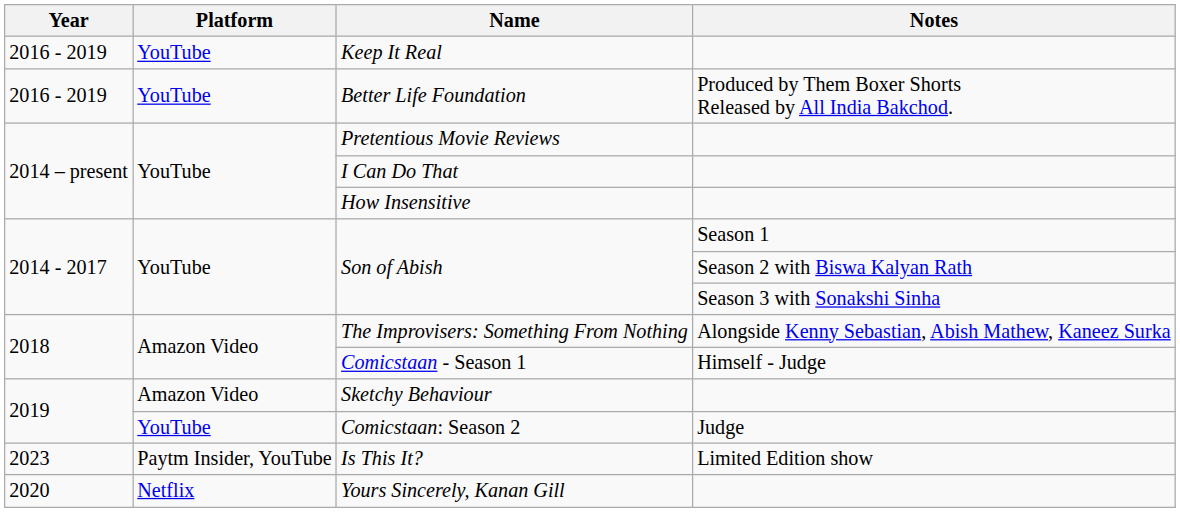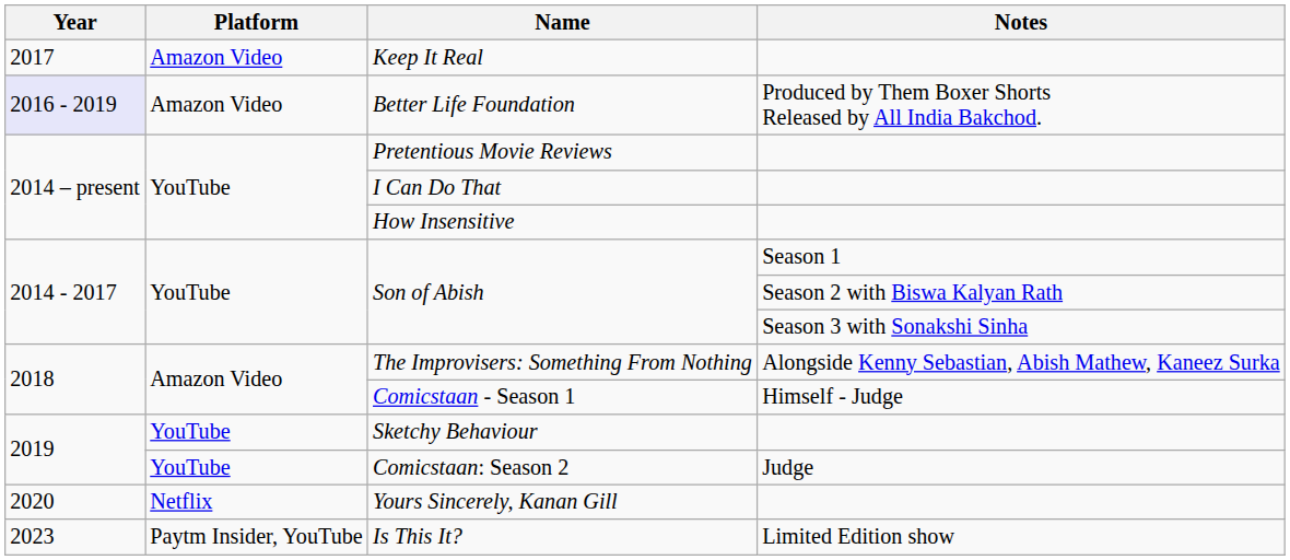 <table class="wikitable sortable">
 <tr>
 <th>Year</th>
 <th>Platform</th>
 <th>Name</th>
 <th>Notes</th>
 </tr>
 <tr>
-<td>2016 - 2019</td>
-<td><a href='#'>YouTube</a></td>
+<td>2017</td>
+<td><a href='#'>Amazon Video</a></td>
 <td><em>Keep It Real</em></td>
 <td></td>
 </tr>
 <tr>
-<td>2016 - 2019</td>
-<td><a href='#'>YouTube</a></td>
+<td style="background: lavender;">2016 - 2019</td>
+<td>Amazon Video</td>
 <td><em>Better Life Foundation</em></td>
 <td>Produced by Them Boxer Shorts <br>Released by <a href='#'>All India Bakchod</a>.</td>
 </tr>
 <tr>
 <td rowspan=3>2014 – present</td>
 <td rowspan=3>YouTube</td>
 <td><em>Pretentious Movie Reviews</em></td>
 <td></td>
 </tr>
 <tr>
 <td><em>I Can Do That</em></td>
 <td></td>
 </tr>
 <tr>
 <td><em>How Insensitive</em></td>
 <td></td>
 </tr>
 <tr>
 <td rowspan=3>2014 - 2017</td>
 <td rowspan=3>YouTube</td>
 <td rowspan=3><em>Son of Abish</em></td>
 <td>Season 1</td>
 </tr>
 <tr>
 <td>Season 2 with <a href='#'>Biswa Kalyan Rath</a></td>
 </tr>
 <tr>
 <td>Season 3 with <a href='#'>Sonakshi Sinha</a></td>
 </tr>
 <tr>
 <td rowspan="2">2018</td>
 <td rowspan="2">Amazon Video</td>
 <td><em>The Improvisers: Something From Nothing</em></td>
 <td>Alongside <a href='#'>Kenny Sebastian</a>, <a href='#'>Abish Mathew</a>, <a href='#'>Kaneez Surka</a></td>
 </tr>
 <tr>
 <td><em><a href='#'>Comicstaan</a></em> - Season 1</td>
 <td>Himself - Judge</td>
 </tr>
 <tr>
 <td rowspan="2">2019</td>
-<td>Amazon Video</td>
+<td><a href='#'>YouTube</a></td>
 <td><em>Sketchy Behaviour</em></td>
 <td></td>
 </tr>
 <tr>
 <td><a href='#'>YouTube</a></td>
 <td><em>Comicstaan</em>: Season 2</td>
 <td>Judge</td>
 </tr>
 <tr>
+<td>2020</td>
+<td><a href='#'>Netflix</a></td>
+<td><em>Yours Sincerely, Kanan Gill</em></td>
+<td></td>
+</tr>
+<tr>
 <td>2023</td>
 <td>Paytm Insider, YouTube</td>
 <td><em>Is This It?</em></td>
 <td>Limited Edition show </td>
 </tr>
-<tr>
-<td>2020</td>
-<td><a href='#'>Netflix</a></td>
-<td><em>Yours Sincerely, Kanan Gill</em></td>
-<td></td>
-</tr>
 </table>
